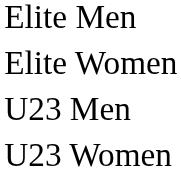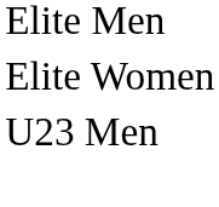 <table>
 <tr>
 <td>Elite Men</td>
 <td></td>
 <td></td>
 <td></td>
 </tr>
 <tr>
 <td>Elite Women</td>
 <td></td>
 <td></td>
 <td></td>
 </tr>
 <tr>
 <td>U23 Men</td>
 <td></td>
 <td></td>
 <td></td>
 </tr>
-<tr>
-<td>U23 Women</td>
-<td></td>
-<td></td>
-<td></td>
-</tr>
 </table>
